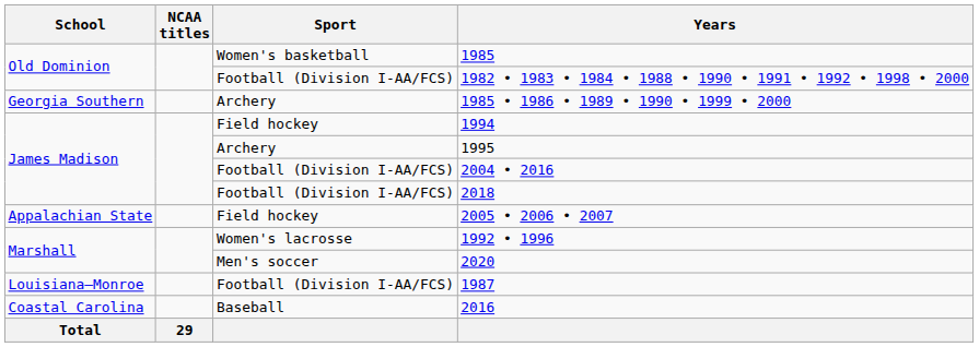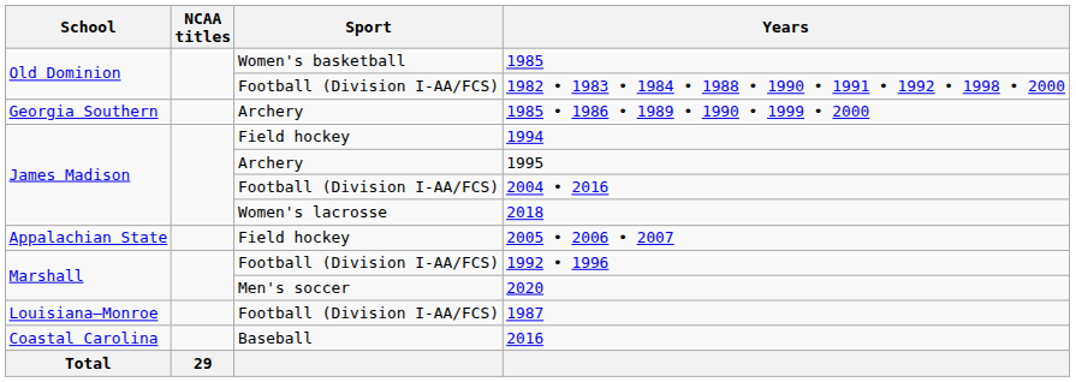 <table class="wikitable">
 <tr>
 <th>School</th>
 <th>NCAA<br>titles</th>
 <th>Sport</th>
 <th>Years</th>
 </tr>
 <tr>
 <td rowspan=2><a href='#'>Old Dominion</a></td>
 <td rowspan=2></td>
 <td>Women's basketball</td>
 <td><a href='#'>1985</a></td>
 </tr>
 <tr>
 <td>Football (Division I-AA/FCS)</td>
 <td><a href='#'>1982</a> • <a href='#'>1983</a> • <a href='#'>1984</a> • <a href='#'>1988</a> • <a href='#'>1990</a> • <a href='#'>1991</a> • <a href='#'>1992</a> • <a href='#'>1998</a> • <a href='#'>2000</a></td>
 </tr>
 <tr>
 <td><a href='#'>Georgia Southern</a></td>
 <td></td>
 <td>Archery</td>
 <td><a href='#'>1985</a> • <a href='#'>1986</a> • <a href='#'>1989</a> • <a href='#'>1990</a> • <a href='#'>1999</a> • <a href='#'>2000</a></td>
 </tr>
 <tr>
 <td rowspan=4><a href='#'>James Madison</a></td>
 <td rowspan=4></td>
 <td>Field hockey</td>
 <td><a href='#'>1994</a></td>
 </tr>
 <tr>
 <td>Archery</td>
 <td>1995</td>
 </tr>
 <tr>
 <td>Football (Division I-AA/FCS)</td>
 <td><a href='#'>2004</a> • <a href='#'>2016</a></td>
 </tr>
 <tr>
-<td>Football (Division I-AA/FCS)</td>
+<td>Women's lacrosse</td>
 <td><a href='#'>2018</a></td>
 </tr>
 <tr>
 <td><a href='#'>Appalachian State</a></td>
 <td></td>
 <td>Field hockey</td>
 <td><a href='#'>2005</a> • <a href='#'>2006</a> • <a href='#'>2007</a></td>
 </tr>
 <tr>
 <td rowspan=2><a href='#'>Marshall</a></td>
 <td rowspan=2></td>
-<td>Women's lacrosse</td>
+<td>Football (Division I-AA/FCS)</td>
 <td><a href='#'>1992</a> • <a href='#'>1996</a></td>
 </tr>
 <tr>
 <td>Men's soccer</td>
 <td><a href='#'>2020</a></td>
 </tr>
 <tr>
 <td><a href='#'>Louisiana–Monroe</a></td>
 <td></td>
 <td>Football (Division I-AA/FCS)</td>
 <td><a href='#'>1987</a></td>
 </tr>
 <tr>
 <td><a href='#'>Coastal Carolina</a></td>
 <td></td>
 <td>Baseball</td>
 <td><a href='#'>2016</a></td>
 </tr>
 <tr>
 <th>Total</th>
 <th>29</th>
 <th></th>
 <th></th>
 </tr>
 </table>
